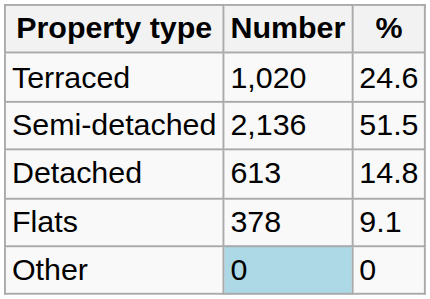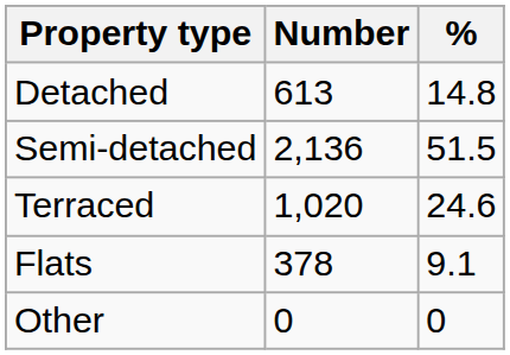 <table class="wikitable">
 <tr>
 <th>Property type</th>
 <th>Number</th>
 <th>%</th>
 </tr>
 <tr>
-<td>Terraced</td>
-<td>1,020</td>
-<td>24.6</td>
+<td>Detached</td>
+<td>613</td>
+<td>14.8</td>
 </tr>
 <tr>
 <td>Semi-detached</td>
 <td>2,136</td>
 <td>51.5</td>
 </tr>
 <tr>
-<td>Detached</td>
-<td>613</td>
-<td>14.8</td>
+<td>Terraced</td>
+<td>1,020</td>
+<td>24.6</td>
 </tr>
 <tr>
 <td>Flats</td>
 <td>378</td>
 <td>9.1</td>
 </tr>
 <tr>
 <td>Other</td>
-<td style="background: lightblue;">0</td>
+<td>0</td>
 <td>0</td>
 </tr>
 </table>
